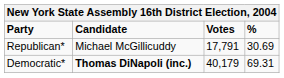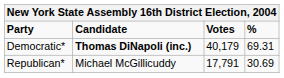 <table class="wikitable">
 <tr>
 <th colspan="4">New York State Assembly 16th District Election, 2004</th>
 </tr>
 <tr>
 <td><strong>Party</strong></td>
 <td><strong>Candidate</strong></td>
 <td><strong>Votes</strong></td>
 <td><strong>%</strong></td>
 </tr>
 <tr>
+<td>Democratic*</td>
+<td><strong>Thomas DiNapoli (inc.)</strong></td>
+<td>40,179</td>
+<td>69.31</td>
+</tr>
+<tr>
 <td>Republican*</td>
 <td>Michael McGillicuddy</td>
 <td>17,791</td>
 <td>30.69</td>
 </tr>
-<tr>
-<td>Democratic*</td>
-<td><strong>Thomas DiNapoli (inc.)</strong></td>
-<td>40,179</td>
-<td>69.31</td>
-</tr>
 </table>
